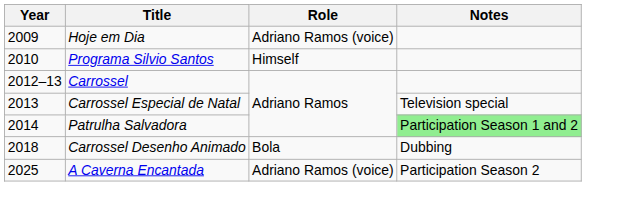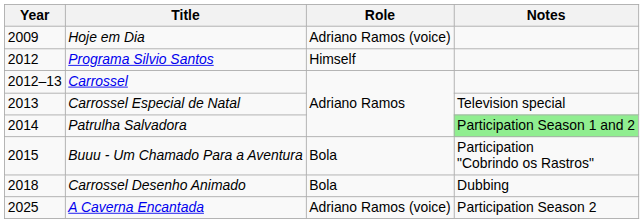 <table class="wikitable sortable">
 <tr>
 <th>Year</th>
 <th>Title</th>
 <th>Role</th>
 <th class="unsortable">Notes</th>
 </tr>
 <tr>
 <td>2009</td>
 <td><em>Hoje em Dia</em></td>
 <td>Adriano Ramos (voice)</td>
 <td></td>
 </tr>
 <tr>
-<td>2010</td>
+<td>2012</td>
 <td><em><a href='#'>Programa Silvio Santos</a></em></td>
 <td>Himself</td>
 <td></td>
 </tr>
 <tr>
 <td>2012–13</td>
 <td><em><a href='#'>Carrossel</a></em></td>
 <td rowspan=3>Adriano Ramos</td>
 <td></td>
 </tr>
 <tr>
 <td>2013</td>
 <td><em>Carrossel Especial de Natal</em></td>
 <td>Television special</td>
 </tr>
 <tr>
 <td>2014</td>
 <td><em>Patrulha Salvadora</em></td>
 <td style="background: lightgreen;">Participation Season 1 and 2</td>
 </tr>
 <tr>
+<td>2015</td>
+<td><em>Buuu - Um Chamado Para a Aventura</em></td>
+<td>Bola</td>
+<td>Participation<br>"Cobrindo os Rastros"</td>
+</tr>
+<tr>
 <td>2018</td>
 <td><em>Carrossel Desenho Animado</em></td>
 <td>Bola</td>
 <td>Dubbing</td>
 </tr>
 <tr>
 <td>2025</td>
 <td><em><a href='#'>A Caverna Encantada</a></em></td>
 <td>Adriano Ramos (voice)</td>
 <td>Participation Season 2</td>
 </tr>
 </table>
